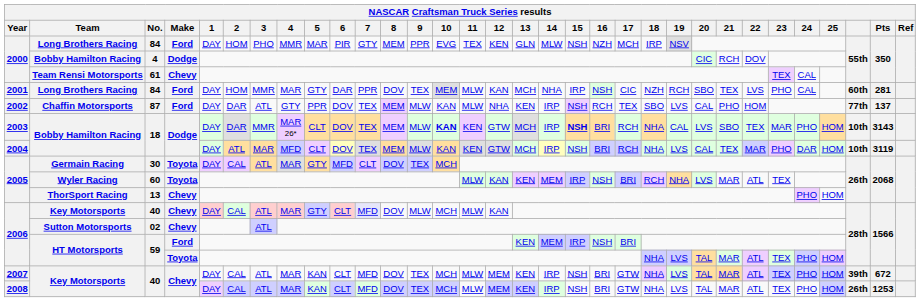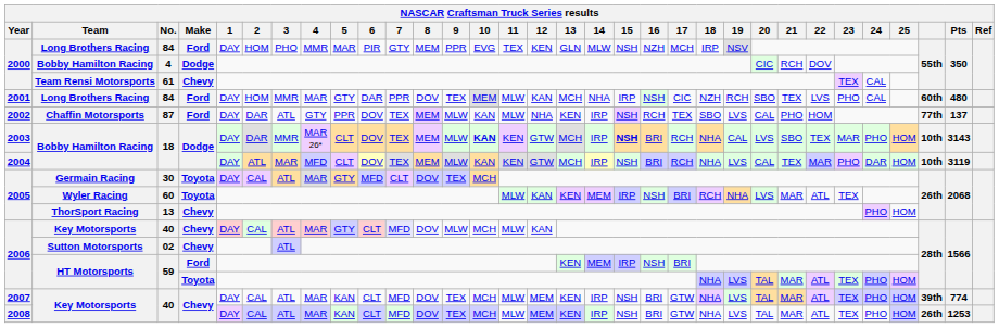 <table class="wikitable" style="text-align:center; font-size:75%">
 <tr>
 <th colspan=45><a href='#'>NASCAR</a> <a href='#'>Craftsman Truck Series</a> results</th>
 </tr>
 <tr>
 <th>Year</th>
 <th>Team</th>
 <th>No.</th>
 <th>Make</th>
 <th>1</th>
 <th>2</th>
 <th>3</th>
 <th>4</th>
 <th>5</th>
 <th>6</th>
 <th>7</th>
 <th>8</th>
 <th>9</th>
 <th>10</th>
 <th>11</th>
 <th>12</th>
 <th>13</th>
 <th>14</th>
 <th>15</th>
 <th>16</th>
 <th>17</th>
 <th>18</th>
 <th>19</th>
 <th>20</th>
 <th>21</th>
 <th>22</th>
 <th>23</th>
 <th>24</th>
 <th>25</th>
 <th></th>
 <th>Pts</th>
 <th>Ref</th>
 </tr>
 <tr>
 <th rowspan=3><a href='#'>2000</a></th>
 <th><a href='#'>Long Brothers Racing</a></th>
 <th>84</th>
 <th><a href='#'>Ford</a></th>
 <td><a href='#'>DAY</a></td>
 <td><a href='#'>HOM</a></td>
 <td><a href='#'>PHO</a></td>
 <td><a href='#'>MMR</a></td>
 <td><a href='#'>MAR</a></td>
 <td><a href='#'>PIR</a></td>
 <td><a href='#'>GTY</a></td>
 <td><a href='#'>MEM</a></td>
 <td><a href='#'>PPR</a></td>
 <td><a href='#'>EVG</a></td>
 <td><a href='#'>TEX</a></td>
 <td><a href='#'>KEN</a></td>
 <td><a href='#'>GLN</a></td>
 <td><a href='#'>MLW</a></td>
 <td><a href='#'>NSH</a></td>
 <td><a href='#'>NZH</a></td>
 <td><a href='#'>MCH</a></td>
 <td><a href='#'>IRP</a></td>
 <td style="background:#DFDFDF;"><a href='#'>NSV</a><br></td>
 <td colspan=6></td>
 <th rowspan=3>55th</th>
 <th rowspan=3>350</th>
 <th rowspan=3></th>
 </tr>
 <tr>
 <th><a href='#'>Bobby Hamilton Racing</a></th>
 <th>4</th>
 <th><a href='#'>Dodge</a></th>
 <td colspan=19></td>
 <td style="background:#DFFFDF;"><a href='#'>CIC</a><br></td>
 <td><a href='#'>RCH</a></td>
 <td><a href='#'>DOV</a></td>
 <td colspan=3></td>
 </tr>
 <tr>
 <th><a href='#'>Team Rensi Motorsports</a></th>
 <th>61</th>
 <th><a href='#'>Chevy</a></th>
 <td colspan=22></td>
 <td style="background:#EFCFFF;"><a href='#'>TEX</a><br></td>
 <td><a href='#'>CAL</a></td>
 <td></td>
 </tr>
 <tr>
 <th><a href='#'>2001</a></th>
 <th><a href='#'>Long Brothers Racing</a></th>
 <th>84</th>
 <th><a href='#'>Ford</a></th>
 <td><a href='#'>DAY</a></td>
 <td><a href='#'>HOM</a></td>
 <td><a href='#'>MMR</a></td>
 <td><a href='#'>MAR</a></td>
 <td><a href='#'>GTY</a></td>
 <td><a href='#'>DAR</a></td>
 <td><a href='#'>PPR</a></td>
 <td><a href='#'>DOV</a></td>
 <td><a href='#'>TEX</a></td>
 <td style="background:#DFDFDF;"><a href='#'>MEM</a><br></td>
 <td><a href='#'>MLW</a></td>
 <td><a href='#'>KAN</a></td>
 <td><a href='#'>MCH</a></td>
 <td><a href='#'>NHA</a></td>
 <td><a href='#'>IRP</a></td>
 <td style="background:#DFFFDF;"><a href='#'>NSH</a><br></td>
 <td><a href='#'>CIC</a></td>
 <td><a href='#'>NZH</a></td>
 <td><a href='#'>RCH</a></td>
 <td><a href='#'>SBO</a></td>
 <td><a href='#'>TEX</a></td>
 <td><a href='#'>LVS</a></td>
 <td><a href='#'>PHO</a></td>
 <td><a href='#'>CAL</a></td>
 <td></td>
 <th>60th</th>
-<th>281</th>
+<th>480</th>
 <th></th>
 </tr>
 <tr>
 <th><a href='#'>2002</a></th>
 <th><a href='#'>Chaffin Motorsports</a></th>
 <th>87</th>
 <th><a href='#'>Ford</a></th>
 <td><a href='#'>DAY</a></td>
 <td><a href='#'>DAR</a></td>
 <td><a href='#'>ATL</a></td>
 <td><a href='#'>GTY</a></td>
 <td><a href='#'>PPR</a></td>
 <td><a href='#'>DOV</a></td>
 <td><a href='#'>TEX</a></td>
 <td style="background:#EFCFFF;"><a href='#'>MEM</a><br></td>
 <td><a href='#'>MLW</a></td>
 <td><a href='#'>KAN</a></td>
 <td><a href='#'>MLW</a></td>
 <td><a href='#'>NHA</a></td>
 <td><a href='#'>KEN</a></td>
 <td><a href='#'>IRP</a></td>
 <td style="background:#EFCFFF;"><a href='#'>NSH</a><br></td>
 <td><a href='#'>RCH</a></td>
 <td><a href='#'>TEX</a></td>
 <td><a href='#'>SBO</a></td>
 <td><a href='#'>LVS</a></td>
 <td><a href='#'>CAL</a></td>
 <td><a href='#'>PHO</a></td>
 <td><a href='#'>HOM</a></td>
 <td colspan=3></td>
 <th>77th</th>
 <th>137</th>
 <th></th>
 </tr>
 <tr>
 <th><a href='#'>2003</a></th>
 <th rowspan=2><a href='#'>Bobby Hamilton Racing</a></th>
 <th rowspan=2>18</th>
 <th rowspan=2><a href='#'>Dodge</a></th>
 <td style="background:#DFFFDF;"><a href='#'>DAY</a><br></td>
 <td style="background:#DFDFDF;"><a href='#'>DAR</a><br></td>
 <td style="background:#DFFFDF;"><a href='#'>MMR</a><br></td>
 <td style="background:#EFCFFF;"><a href='#'>MAR</a><br><small>26*</small></td>
 <td style="background:#FFDF9F;"><a href='#'>CLT</a><br></td>
 <td style="background:#FFDF9F;"><a href='#'>DOV</a><br></td>
 <td style="background:#FFDF9F;"><a href='#'>TEX</a><br></td>
 <td style="background:#EFCFFF;"><a href='#'>MEM</a><br></td>
 <td style="background:#DFFFDF;"><a href='#'>MLW</a><br></td>
 <td style="background:#DFFFDF;"><strong><a href='#'>KAN</a></strong><br></td>
 <td style="background:#EFCFFF;"><a href='#'>KEN</a><br></td>
 <td style="background:#DFFFDF;"><a href='#'>GTW</a><br></td>
 <td style="background:#DFDFDF;"><a href='#'>MCH</a><br></td>
 <td style="background:#DFFFDF;"><a href='#'>IRP</a><br></td>
 <td style="background:#FFDF9F;"><strong><a href='#'>NSH</a></strong><br></td>
 <td style="background:#FFDF9F;"><a href='#'>BRI</a><br></td>
 <td style="background:#DFFFDF;"><a href='#'>RCH</a><br></td>
 <td style="background:#FFDF9F;"><a href='#'>NHA</a><br></td>
 <td style="background:#DFFFDF;"><a href='#'>CAL</a><br></td>
 <td style="background:#DFFFDF;"><a href='#'>LVS</a><br></td>
 <td style="background:#DFFFDF;"><a href='#'>SBO</a><br></td>
 <td style="background:#DFFFDF;"><a href='#'>TEX</a><br></td>
 <td style="background:#DFFFDF;"><a href='#'>MAR</a><br></td>
 <td style="background:#DFFFDF;"><a href='#'>PHO</a><br></td>
 <td style="background:#FFDF9F;"><a href='#'>HOM</a><br></td>
 <th>10th</th>
 <th>3143</th>
 <th></th>
 </tr>
 <tr>
 <th><a href='#'>2004</a></th>
 <td style="background:#DFFFDF;"><a href='#'>DAY</a><br></td>
 <td style="background:#FFDF9F;"><a href='#'>ATL</a><br></td>
 <td style="background:#FFDF9F;"><a href='#'>MAR</a><br></td>
 <td style="background:#CFCFFF;"><a href='#'>MFD</a><br></td>
 <td style="background:#EFCFFF;"><a href='#'>CLT</a><br></td>
 <td style="background:#FFFFBF;"><a href='#'>DOV</a><br></td>
 <td style="background:#DFDFDF;"><a href='#'>TEX</a><br></td>
 <td style="background:#FFDF9F;"><a href='#'>MEM</a><br></td>
 <td style="background:#DFDFDF;"><a href='#'>MLW</a><br></td>
 <td style="background:#FFDF9F;"><a href='#'>KAN</a><br></td>
 <td style="background:#DFDFDF;"><a href='#'>KEN</a><br></td>
 <td style="background:#DFDFDF;"><a href='#'>GTW</a><br></td>
 <td style="background:#DFFFDF;"><a href='#'>MCH</a><br></td>
 <td style="background:#FFFFBF;"><a href='#'>IRP</a><br></td>
 <td style="background:#DFFFDF;"><a href='#'>NSH</a><br></td>
 <td style="background:#CFCFFF;"><a href='#'>BRI</a><br></td>
 <td style="background:#CFCFFF;"><a href='#'>RCH</a><br></td>
 <td style="background:#DFFFDF;"><a href='#'>NHA</a><br></td>
 <td style="background:#DFFFDF;"><a href='#'>LVS</a><br></td>
 <td style="background:#DFFFDF;"><a href='#'>CAL</a><br></td>
 <td style="background:#DFFFDF;"><a href='#'>TEX</a><br></td>
 <td style="background:#CFCFFF;"><a href='#'>MAR</a><br></td>
 <td style="background:#EFCFFF;"><a href='#'>PHO</a><br></td>
 <td style="background:#DFFFDF;"><a href='#'>DAR</a><br></td>
 <td style="background:#DFFFDF;"><a href='#'>HOM</a><br></td>
 <th>10th</th>
 <th>3119</th>
 <th></th>
 </tr>
 <tr>
 <th rowspan=3><a href='#'>2005</a></th>
 <th><a href='#'>Germain Racing</a></th>
 <th>30</th>
 <th><a href='#'>Toyota</a></th>
 <td style="background:#EFCFFF;"><a href='#'>DAY</a><br></td>
 <td style="background:#EFCFFF;"><a href='#'>CAL</a><br></td>
 <td style="background:#FFDF9F;"><a href='#'>ATL</a><br></td>
 <td style="background:#DFDFDF;"><a href='#'>MAR</a><br></td>
 <td style="background:#FFDF9F;"><a href='#'>GTY</a><br></td>
 <td style="background:#CFCFFF;"><a href='#'>MFD</a><br></td>
 <td style="background:#EFCFFF;"><a href='#'>CLT</a><br></td>
 <td style="background:#CFCFFF;"><a href='#'>DOV</a><br></td>
 <td style="background:#CFCFFF;"><a href='#'>TEX</a><br></td>
 <td style="background:#FFDF9F;"><a href='#'>MCH</a><br></td>
 <td colspan=15></td>
 <th rowspan=3>26th</th>
 <th rowspan=3>2068</th>
 <th rowspan=3></th>
 </tr>
 <tr>
 <th><a href='#'>Wyler Racing</a></th>
 <th>60</th>
 <th><a href='#'>Toyota</a></th>
 <td colspan=10></td>
 <td style="background:#DFFFDF;"><a href='#'>MLW</a><br></td>
 <td style="background:#DFFFDF;"><a href='#'>KAN</a><br></td>
 <td style="background:#EFCFFF;"><a href='#'>KEN</a><br></td>
 <td style="background:#EFCFFF;"><a href='#'>MEM</a><br></td>
 <td style="background:#CFCFFF;"><a href='#'>IRP</a><br></td>
 <td style="background:#DFFFDF;"><a href='#'>NSH</a><br></td>
 <td style="background:#CFCFFF;"><a href='#'>BRI</a><br></td>
 <td style="background:#EFCFFF;"><a href='#'>RCH</a><br></td>
 <td style="background:#FFDF9F;"><a href='#'>NHA</a><br></td>
 <td style="background:#DFFFDF;"><a href='#'>LVS</a><br></td>
 <td><a href='#'>MAR</a></td>
 <td><a href='#'>ATL</a></td>
 <td><a href='#'>TEX</a></td>
 <td colspan=2></td>
 </tr>
 <tr>
 <th><a href='#'>ThorSport Racing</a></th>
 <th>13</th>
 <th><a href='#'>Chevy</a></th>
 <td colspan=23></td>
 <td style="background:#EFCFFF;"><a href='#'>PHO</a><br></td>
 <td><a href='#'>HOM</a></td>
 </tr>
 <tr>
 <th rowspan=4><a href='#'>2006</a></th>
 <th><a href='#'>Key Motorsports</a></th>
 <th>40</th>
 <th><a href='#'>Chevy</a></th>
 <td style="background:#FFCFCF;"><a href='#'>DAY</a><br></td>
 <td style="background:#DFFFDF;"><a href='#'>CAL</a><br></td>
 <td style="background:#FFCFCF;"><a href='#'>ATL</a><br></td>
 <td style="background:#FFCFCF;"><a href='#'>MAR</a><br></td>
 <td style="background:#CFCFFF;"><a href='#'>GTY</a><br></td>
 <td style="background:#FFCFCF;"><a href='#'>CLT</a><br></td>
 <td style="background: lavender;"><a href='#'>MFD</a></td>
 <td><a href='#'>DOV</a></td>
 <td><a href='#'>MLW</a></td>
 <td><a href='#'>MCH</a></td>
 <td><a href='#'>MLW</a></td>
 <td><a href='#'>KAN</a></td>
 <td colspan=13></td>
 <th rowspan=4>28th</th>
 <th rowspan=4>1566</th>
 <th rowspan=4></th>
 </tr>
 <tr>
 <th><a href='#'>Sutton Motorsports</a></th>
 <th>02</th>
 <th><a href='#'>Chevy</a></th>
 <td colspan=2></td>
 <td style="background:#CFCFFF;"><a href='#'>ATL</a><br></td>
 <td colspan=22></td>
 </tr>
 <tr>
 <th rowspan=2><a href='#'>HT Motorsports</a></th>
 <th rowspan=2>59</th>
 <th><a href='#'>Ford</a></th>
 <td colspan=12></td>
 <td style="background:#DFFFDF;"><a href='#'>KEN</a><br></td>
 <td style="background:#CFCFFF;"><a href='#'>MEM</a><br></td>
 <td style="background:#CFCFFF;"><a href='#'>IRP</a><br></td>
 <td style="background:#DFFFDF;"><a href='#'>NSH</a><br></td>
 <td style="background:#DFFFDF;"><a href='#'>BRI</a><br></td>
 <td colspan=8></td>
 </tr>
 <tr>
 <th><a href='#'>Toyota</a></th>
 <td colspan=17></td>
 <td style="background:#CFCFFF;"><a href='#'>NHA</a><br></td>
 <td style="background:#CFCFFF;"><a href='#'>LVS</a><br></td>
 <td style="background:#FFDF9F;"><a href='#'>TAL</a><br></td>
 <td style="background:#DFFFDF;"><a href='#'>MAR</a><br></td>
 <td style="background:#EFCFFF;"><a href='#'>ATL</a><br></td>
 <td style="background:#DFFFDF;"><a href='#'>TEX</a><br></td>
 <td style="background:#CFCFFF;"><a href='#'>PHO</a><br></td>
 <td style="background:#EFCFFF;"><a href='#'>HOM</a><br></td>
 </tr>
 <tr>
 <th><a href='#'>2007</a></th>
 <th rowspan=2><a href='#'>Key Motorsports</a></th>
 <th rowspan=2>40</th>
 <th rowspan=2><a href='#'>Chevy</a></th>
 <td><a href='#'>DAY</a></td>
 <td><a href='#'>CAL</a></td>
 <td><a href='#'>ATL</a></td>
 <td><a href='#'>MAR</a></td>
 <td><a href='#'>KAN</a></td>
 <td><a href='#'>CLT</a></td>
 <td><a href='#'>MFD</a></td>
 <td><a href='#'>DOV</a></td>
 <td><a href='#'>TEX</a></td>
 <td><a href='#'>MCH</a></td>
 <td><a href='#'>MLW</a></td>
 <td><a href='#'>MEM</a></td>
 <td><a href='#'>KEN</a></td>
 <td><a href='#'>IRP</a></td>
 <td><a href='#'>NSH</a></td>
 <td><a href='#'>BRI</a></td>
 <td><a href='#'>GTW</a></td>
 <td style="background:#EFCFFF;"><a href='#'>NHA</a><br></td>
 <td style="background:#DFFFDF;"><a href='#'>LVS</a><br></td>
 <td style="background:#FFDF9F;"><a href='#'>TAL</a><br></td>
 <td style="background:#FFDF9F;"><a href='#'>MAR</a><br></td>
 <td style="background:#EFCFFF;"><a href='#'>ATL</a><br></td>
 <td style="background:#CFCFFF;"><a href='#'>TEX</a><br></td>
 <td style="background:#CFCFFF;"><a href='#'>PHO</a><br></td>
 <td style="background:#CFCFFF;"><a href='#'>HOM</a><br></td>
 <th>39th</th>
-<th>672</th>
+<th>774</th>
 <th></th>
 </tr>
 <tr>
 <th><a href='#'>2008</a></th>
 <td style="background:#EFCFFF;"><a href='#'>DAY</a><br></td>
 <td style="background:#CFCFFF;"><a href='#'>CAL</a><br></td>
 <td style="background:#CFCFFF;"><a href='#'>ATL</a><br></td>
 <td style="background:#CFCFFF;"><a href='#'>MAR</a><br></td>
 <td style="background:#DFFFDF;"><a href='#'>KAN</a><br></td>
 <td style="background:#CFCFFF;"><a href='#'>CLT</a><br></td>
 <td style="background:#DFFFDF;"><a href='#'>MFD</a><br></td>
 <td style="background:#CFCFFF;"><a href='#'>DOV</a><br></td>
 <td style="background:#CFCFFF;"><a href='#'>TEX</a><br></td>
 <td style="background:#CFCFFF;"><a href='#'>MCH</a><br></td>
 <td><a href='#'>MLW</a></td>
 <td style="background:#CFCFFF;"><a href='#'>MEM</a><br></td>
 <td style="background:#CFCFFF;"><a href='#'>KEN</a><br></td>
 <td style="background:#DFFFDF;"><a href='#'>IRP</a><br></td>
 <td><a href='#'>NSH</a></td>
 <td><a href='#'>BRI</a></td>
 <td><a href='#'>GTW</a></td>
 <td><a href='#'>NHA</a></td>
 <td><a href='#'>LVS</a></td>
 <td><a href='#'>TAL</a></td>
 <td><a href='#'>MAR</a></td>
 <td><a href='#'>ATL</a></td>
 <td><a href='#'>TEX</a></td>
 <td><a href='#'>PHO</a></td>
 <td style="background:#CFCFFF;"><a href='#'>HOM</a><br></td>
 <th>26th</th>
 <th>1253</th>
 <th></th>
 </tr>
 </table>
